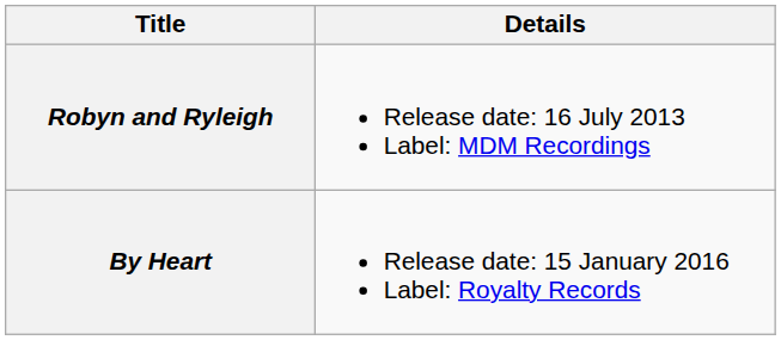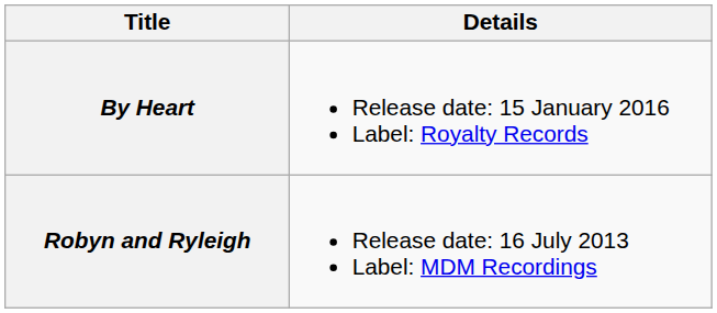 <table class="wikitable plainrowheaders">
 <tr>
 <th style="width:12em;">Title</th>
 <th style="width:18em;">Details</th>
 </tr>
 <tr>
+<th scope="row"><em>By Heart</em></th>
+<td><br><ul><li>Release date: 15 January 2016</li><li>Label: <a href='#'>Royalty Records</a></li></ul></td>
+</tr>
+<tr>
 <th scope="row"><em>Robyn and Ryleigh</em></th>
 <td><br><ul><li>Release date: 16 July 2013</li><li>Label: <a href='#'>MDM Recordings</a></li></ul></td>
 </tr>
-<tr>
-<th scope="row"><em>By Heart</em></th>
-<td><br><ul><li>Release date: 15 January 2016</li><li>Label: <a href='#'>Royalty Records</a></li></ul></td>
-</tr>
 </table>
